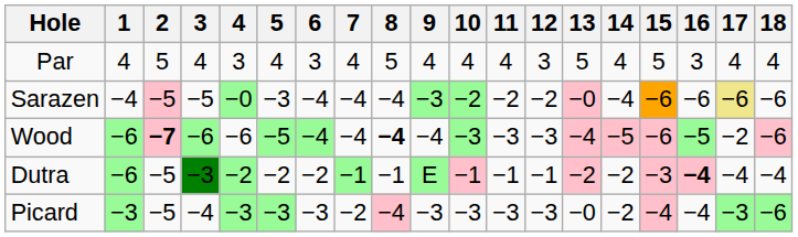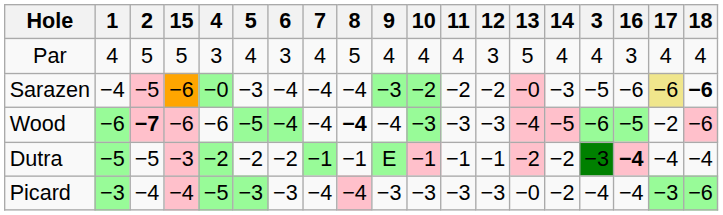 <table class="wikitable" style="text-align:center">
 <tr>
 <th>Hole</th>
 <th>1</th>
 <th>2</th>
-<th>3</th>
+<th>15</th>
 <th>4</th>
 <th>5</th>
 <th>6</th>
 <th>7</th>
 <th>8</th>
 <th>9</th>
 <th>10</th>
 <th>11</th>
 <th>12</th>
 <th>13</th>
 <th>14</th>
-<th>15</th>
+<th>3</th>
 <th>16</th>
 <th>17</th>
 <th>18</th>
 </tr>
 <tr>
 <td>Par</td>
 <td>4</td>
 <td>5</td>
-<td>4</td>
+<td>5</td>
 <td>3</td>
 <td>4</td>
 <td>3</td>
 <td>4</td>
 <td>5</td>
 <td>4</td>
 <td>4</td>
 <td>4</td>
 <td>3</td>
 <td>5</td>
 <td>4</td>
-<td>5</td>
+<td>4</td>
 <td>3</td>
 <td>4</td>
 <td>4</td>
 </tr>
 <tr>
 <td align=left> Sarazen</td>
 <td>−4</td>
 <td style="background: Pink;">−5</td>
-<td>−5</td>
+<td style="background: Orange;">−6</td>
 <td style="background: PaleGreen;">−0</td>
 <td>−3</td>
 <td>−4</td>
 <td>−4</td>
 <td>−4</td>
 <td style="background: PaleGreen;">−3</td>
 <td style="background: PaleGreen;">−2</td>
 <td>−2</td>
 <td>−2</td>
 <td style="background: Pink;">−0</td>
-<td>−4</td>
-<td style="background: Orange;">−6</td>
+<td>−3</td>
+<td>−5</td>
 <td>−6</td>
 <td style="background: khaki;">−6</td>
-<td>−6</td>
+<td><strong>−6</strong></td>
 </tr>
 <tr>
 <td align=left> Wood</td>
 <td style="background: PaleGreen;">−6</td>
 <td style="background: Pink;"><strong>−7</strong></td>
-<td style="background: PaleGreen;">−6</td>
+<td style="background: Pink;">−6</td>
 <td>−6</td>
 <td style="background: PaleGreen;">−5</td>
 <td style="background: PaleGreen;">−4</td>
 <td>−4</td>
 <td><strong>−4</strong></td>
 <td>−4</td>
 <td style="background: PaleGreen;">−3</td>
 <td>−3</td>
 <td>−3</td>
 <td style="background: Pink;">−4</td>
 <td style="background: Pink;">−5</td>
-<td style="background: Pink;">−6</td>
+<td style="background: PaleGreen;">−6</td>
 <td style="background: PaleGreen;">−5</td>
 <td>−2</td>
 <td style="background: Pink;">−6</td>
 </tr>
 <tr>
 <td align=left> Dutra</td>
-<td style="background: PaleGreen;">−6</td>
+<td style="background: PaleGreen;">−5</td>
 <td>−5</td>
-<td style="background: Green;">−3</td>
+<td style="background: Pink;">−3</td>
 <td style="background: PaleGreen;">−2</td>
 <td>−2</td>
 <td>−2</td>
 <td style="background: PaleGreen;">−1</td>
 <td>−1</td>
 <td style="background: PaleGreen;">E</td>
 <td style="background: Pink;">−1</td>
 <td>−1</td>
 <td>−1</td>
 <td style="background: Pink;">−2</td>
 <td>−2</td>
-<td style="background: Pink;">−3</td>
+<td style="background: Green;">−3</td>
 <td style="background: Pink;"><strong>−4</strong></td>
 <td>−4</td>
 <td>−4</td>
 </tr>
 <tr>
 <td align=left> Picard</td>
 <td style="background: PaleGreen;">−3</td>
-<td>−5</td>
 <td>−4</td>
-<td style="background: PaleGreen;">−3</td>
+<td style="background: Pink;">−4</td>
+<td style="background: PaleGreen;">−5</td>
 <td style="background: PaleGreen;">−3</td>
 <td>−3</td>
-<td>−2</td>
+<td>−4</td>
 <td style="background: Pink;">−4</td>
 <td>−3</td>
 <td>−3</td>
 <td>−3</td>
 <td>−3</td>
 <td>−0</td>
 <td>−2</td>
-<td style="background: Pink;">−4</td>
+<td>−4</td>
 <td>−4</td>
 <td style="background: PaleGreen;">−3</td>
 <td style="background: PaleGreen;">−6</td>
 </tr>
 </table>
